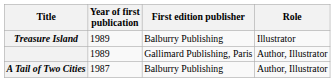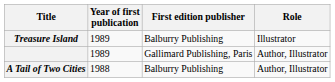 <table class="wikitable plainrowheaders sortable" style="margin-right: 0;">
 <tr>
 <th scope="col">Title</th>
 <th scope="col">Year of first<br>publication</th>
 <th scope="col">First edition publisher</th>
 <th scope="col">Role</th>
 </tr>
 <tr>
 <th scope="row"><em>Treasure Island</em></th>
 <td>1989</td>
 <td>Balburry Publishing</td>
 <td>Illustrator</td>
 </tr>
 <tr>
 <th scope="row"><em></em></th>
 <td>1989</td>
 <td>Gallimard Publishing, Paris</td>
 <td>Author, Illustrator</td>
 </tr>
 <tr>
 <th scope="row"><em>A Tail of Two Cities</em></th>
-<td>1987</td>
+<td>1988</td>
 <td>Balburry Publishing</td>
 <td>Author, Illustrator</td>
 </tr>
 </table>
